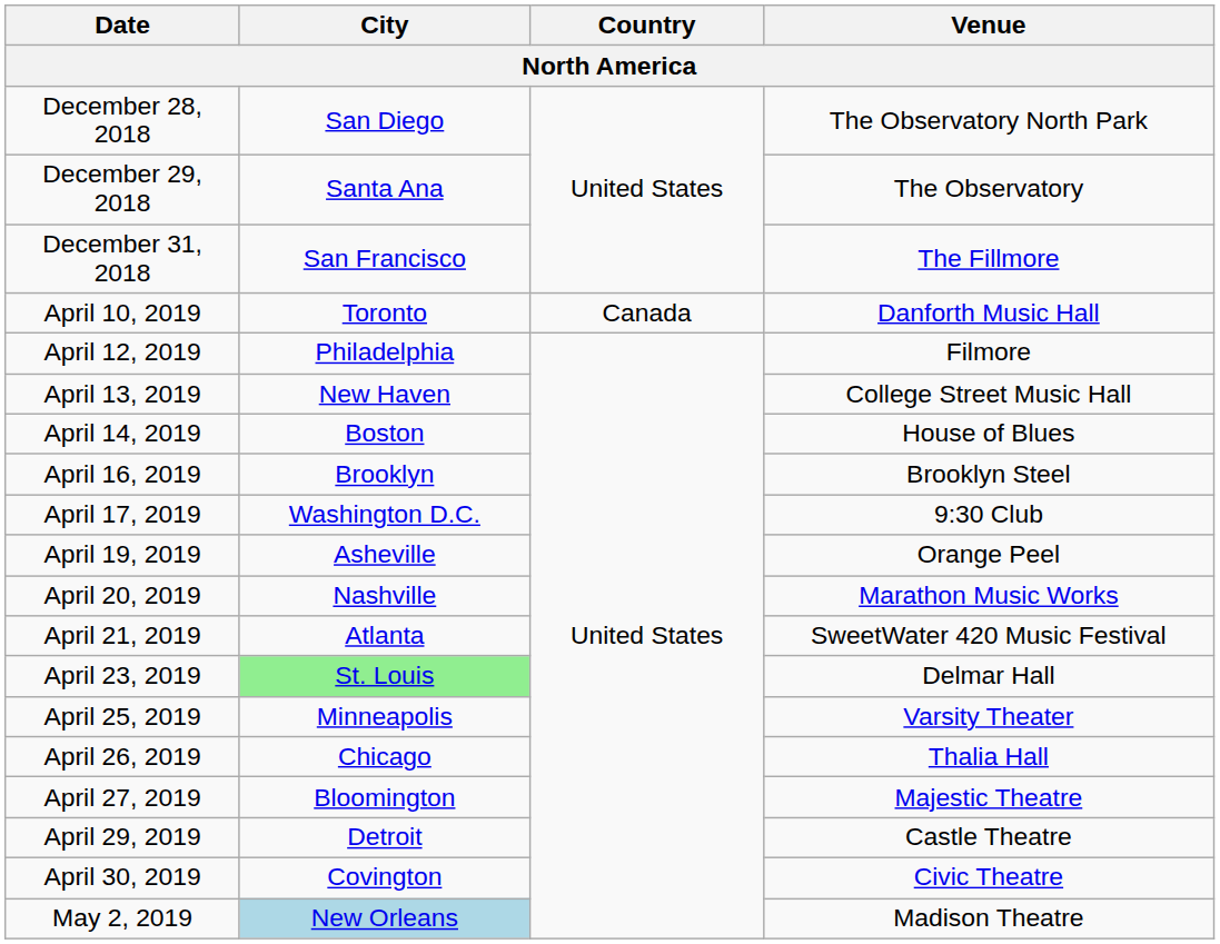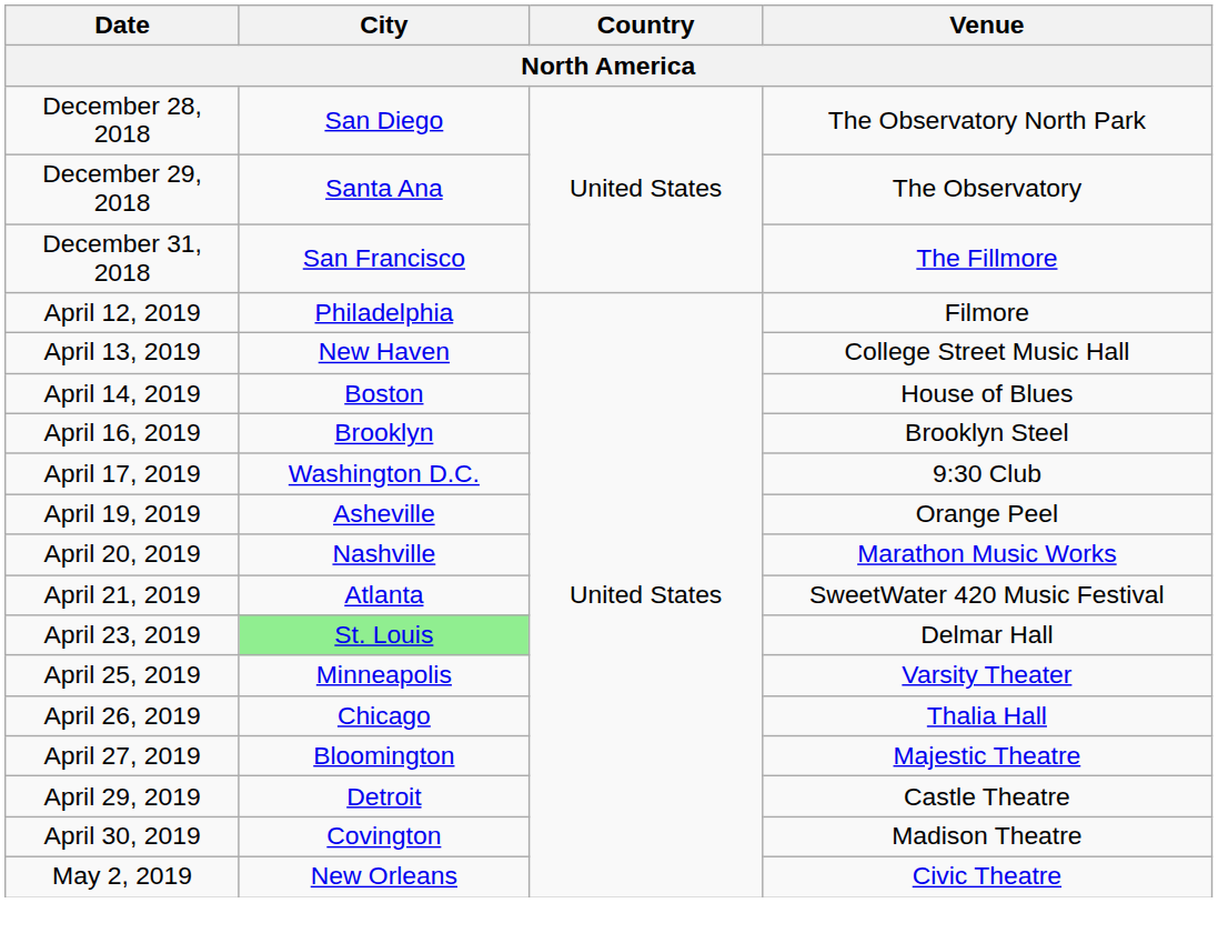 <table class="wikitable" style="text-align:center;">
 <tr>
 <th style="width:140px;">Date</th>
 <th style="width:175px;">City</th>
 <th style="width:140px;">Country</th>
 <th style="width:275px;">Venue</th>
 </tr>
 <tr>
 <th colspan="4"><strong>North America</strong></th>
 </tr>
 <tr>
 <td>December 28, 2018</td>
 <td><a href='#'>San Diego</a></td>
 <td rowspan="3">United States</td>
 <td>The Observatory North Park</td>
 </tr>
 <tr>
 <td>December 29, 2018</td>
 <td><a href='#'>Santa Ana</a></td>
 <td>The Observatory</td>
 </tr>
 <tr>
 <td>December 31, 2018</td>
 <td><a href='#'>San Francisco</a></td>
 <td><a href='#'>The Fillmore</a></td>
-</tr>
-<tr>
-<td>April 10, 2019</td>
-<td><a href='#'>Toronto</a></td>
-<td>Canada</td>
-<td><a href='#'>Danforth Music Hall</a></td>
 </tr>
 <tr>
 <td>April 12, 2019</td>
 <td><a href='#'>Philadelphia</a></td>
 <td rowspan="15">United States</td>
 <td>Filmore</td>
 </tr>
 <tr>
 <td>April 13, 2019</td>
 <td><a href='#'>New Haven</a></td>
 <td>College Street Music Hall</td>
 </tr>
 <tr>
 <td>April 14, 2019</td>
 <td><a href='#'>Boston</a></td>
 <td>House of Blues</td>
 </tr>
 <tr>
 <td>April 16, 2019</td>
 <td><a href='#'>Brooklyn</a></td>
 <td>Brooklyn Steel</td>
 </tr>
 <tr>
 <td>April 17, 2019</td>
 <td><a href='#'>Washington D.C.</a></td>
 <td>9:30 Club</td>
 </tr>
 <tr>
 <td>April 19, 2019</td>
 <td><a href='#'>Asheville</a></td>
 <td>Orange Peel</td>
 </tr>
 <tr>
 <td>April 20, 2019</td>
 <td><a href='#'>Nashville</a></td>
 <td><a href='#'>Marathon Music Works</a></td>
 </tr>
 <tr>
 <td>April 21, 2019</td>
 <td><a href='#'>Atlanta</a></td>
 <td>SweetWater 420 Music Festival</td>
 </tr>
 <tr>
 <td>April 23, 2019</td>
 <td style="background: lightgreen;"><a href='#'>St. Louis</a></td>
 <td>Delmar Hall</td>
 </tr>
 <tr>
 <td>April 25, 2019</td>
 <td><a href='#'>Minneapolis</a></td>
 <td><a href='#'>Varsity Theater</a></td>
 </tr>
 <tr>
 <td>April 26, 2019</td>
 <td><a href='#'>Chicago</a></td>
 <td><a href='#'>Thalia Hall</a></td>
 </tr>
 <tr>
 <td>April 27, 2019</td>
 <td><a href='#'>Bloomington</a></td>
 <td><a href='#'>Majestic Theatre</a></td>
 </tr>
 <tr>
 <td>April 29, 2019</td>
 <td><a href='#'>Detroit</a></td>
 <td>Castle Theatre</td>
 </tr>
 <tr>
 <td>April 30, 2019</td>
 <td><a href='#'>Covington</a></td>
-<td><a href='#'>Civic Theatre</a></td>
+<td>Madison Theatre</td>
 </tr>
 <tr>
 <td>May 2, 2019</td>
-<td style="background: lightblue;"><a href='#'>New Orleans</a></td>
-<td>Madison Theatre</td>
+<td><a href='#'>New Orleans</a></td>
+<td><a href='#'>Civic Theatre</a></td>
 </tr>
 </table>
